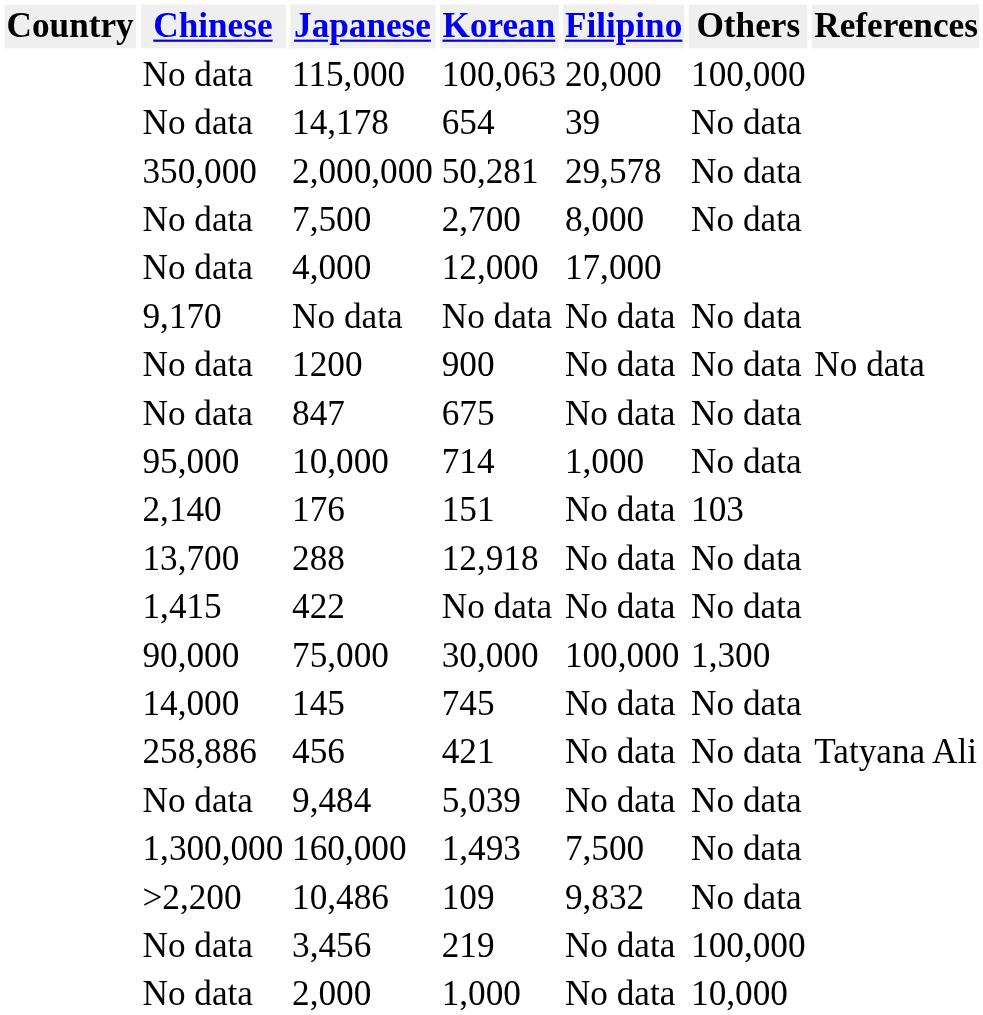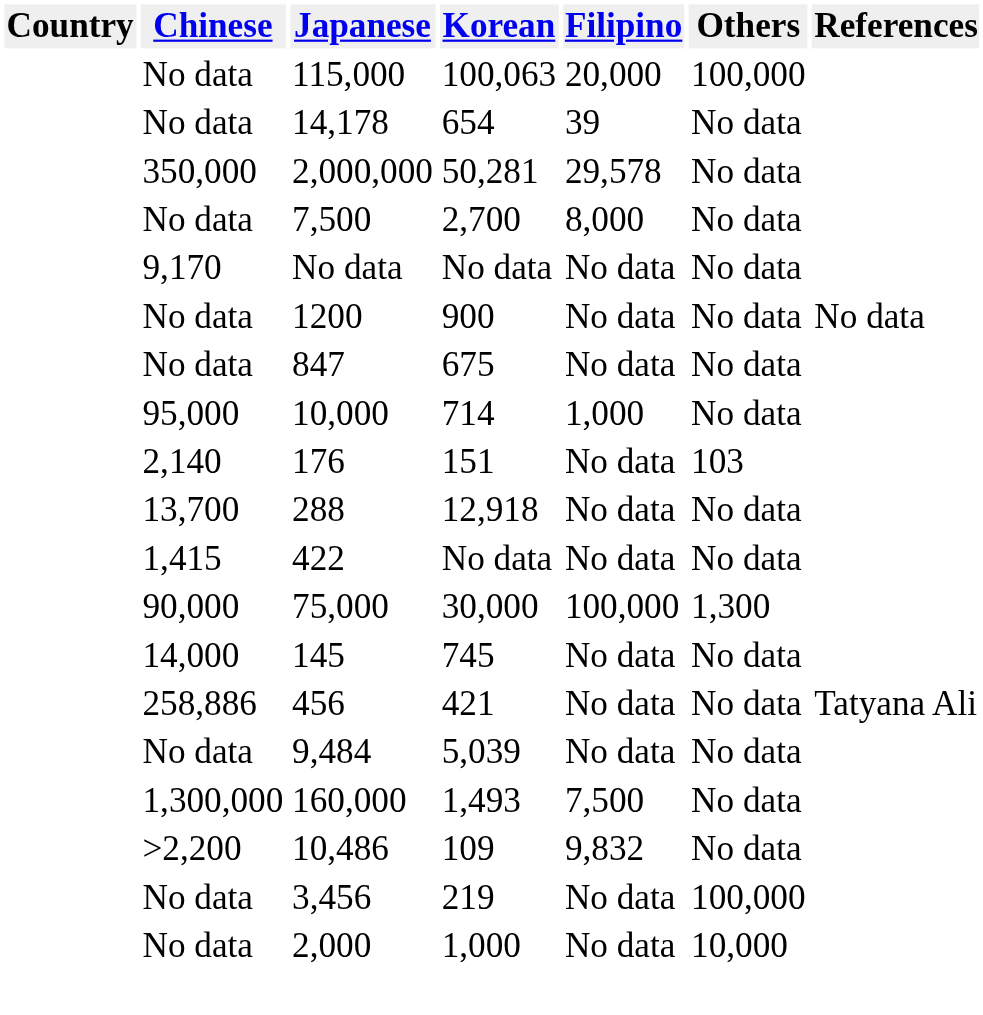 <table class="wikitable, sortable">
 <tr style="background:#efefef;">
 <th>Country</th>
 <th> <a href='#'>Chinese</a></th>
 <th> <a href='#'>Japanese</a></th>
 <th> <a href='#'>Korean</a></th>
 <th> <a href='#'>Filipino</a></th>
 <th>Others</th>
 <th>References</th>
 </tr>
 <tr>
 <td></td>
 <td>No data</td>
 <td>115,000</td>
 <td>100,063</td>
 <td>20,000</td>
 <td>100,000</td>
 <td></td>
 </tr>
 <tr>
 <td></td>
 <td>No data</td>
 <td>14,178</td>
 <td>654</td>
 <td>39</td>
 <td>No data</td>
 <td></td>
 </tr>
 <tr>
 <td></td>
 <td>350,000</td>
 <td>2,000,000</td>
 <td>50,281</td>
 <td>29,578</td>
 <td>No data</td>
 <td></td>
 </tr>
 <tr>
 <td></td>
 <td>No data</td>
 <td>7,500</td>
 <td>2,700</td>
 <td>8,000</td>
 <td>No data</td>
-<td></td>
-</tr>
-<tr>
-<td></td>
-<td>No data</td>
-<td>4,000</td>
-<td>12,000</td>
-<td>17,000</td>
-<td></td>
 <td></td>
 </tr>
 <tr>
 <td></td>
 <td>9,170</td>
 <td>No data</td>
 <td>No data</td>
 <td>No data</td>
 <td>No data</td>
 <td></td>
 </tr>
 <tr>
 <td></td>
 <td>No data</td>
 <td>1200</td>
 <td>900</td>
 <td>No data</td>
 <td>No data</td>
 <td>No data</td>
 </tr>
 <tr>
 <td></td>
 <td>No data</td>
 <td>847</td>
 <td>675</td>
 <td>No data</td>
 <td>No data</td>
 <td></td>
 </tr>
 <tr>
 <td></td>
 <td>95,000</td>
 <td>10,000</td>
 <td>714</td>
 <td>1,000</td>
 <td>No data</td>
 <td></td>
 </tr>
 <tr>
 <td></td>
 <td>2,140</td>
 <td>176</td>
 <td>151</td>
 <td>No data</td>
 <td>103</td>
 <td></td>
 </tr>
 <tr>
 <td></td>
 <td>13,700</td>
 <td>288</td>
 <td>12,918</td>
 <td>No data</td>
 <td>No data</td>
 <td></td>
 </tr>
 <tr>
 <td></td>
 <td>1,415</td>
 <td>422</td>
 <td>No data</td>
 <td>No data</td>
 <td>No data</td>
 <td></td>
 </tr>
 <tr>
 <td></td>
 <td>90,000</td>
 <td>75,000</td>
 <td>30,000 </td>
 <td>100,000</td>
 <td>1,300</td>
 <td></td>
 </tr>
 <tr>
 <td></td>
 <td>14,000</td>
 <td>145</td>
 <td>745</td>
 <td>No data</td>
 <td>No data</td>
 <td></td>
 </tr>
 <tr>
 <td></td>
 <td>258,886</td>
 <td>456</td>
 <td>421</td>
 <td>No data</td>
 <td>No data</td>
 <td>Tatyana Ali</td>
 </tr>
 <tr>
 <td></td>
 <td>No data</td>
 <td>9,484</td>
 <td>5,039</td>
 <td>No data</td>
 <td>No data</td>
 <td></td>
 </tr>
 <tr>
 <td></td>
 <td>1,300,000</td>
 <td>160,000</td>
 <td>1,493</td>
 <td>7,500</td>
 <td>No data</td>
 <td></td>
 </tr>
 <tr>
 <td></td>
 <td>>2,200</td>
 <td>10,486</td>
 <td>109</td>
 <td>9,832</td>
 <td>No data</td>
 <td></td>
 </tr>
 <tr>
 <td></td>
 <td>No data</td>
 <td>3,456</td>
 <td>219</td>
 <td>No data</td>
 <td>100,000</td>
 <td></td>
 </tr>
 <tr>
 <td></td>
 <td>No data</td>
 <td>2,000</td>
 <td>1,000</td>
 <td>No data</td>
 <td>10,000</td>
 <td></td>
 </tr>
 </table>
